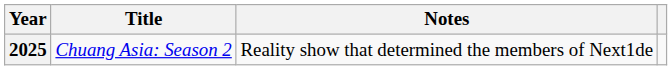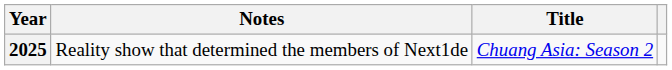 <table class="wikitable plainrowheaders">
 <tr>
 <th scope="col">Year</th>
+<th scope="col" class="unsortable">Notes</th>
 <th scope="col">Title</th>
-<th scope="col" class="unsortable">Notes</th>
 <th scope="col" class="unsortable"></th>
 </tr>
 <tr>
 <th scope="row">2025</th>
+<td>Reality show that determined the members of Next1de</td>
 <td><em><a href='#'>Chuang Asia: Season 2</a></em></td>
-<td>Reality show that determined the members of Next1de</td>
 <td style="text-align:center"></td>
 </tr>
 </table>
